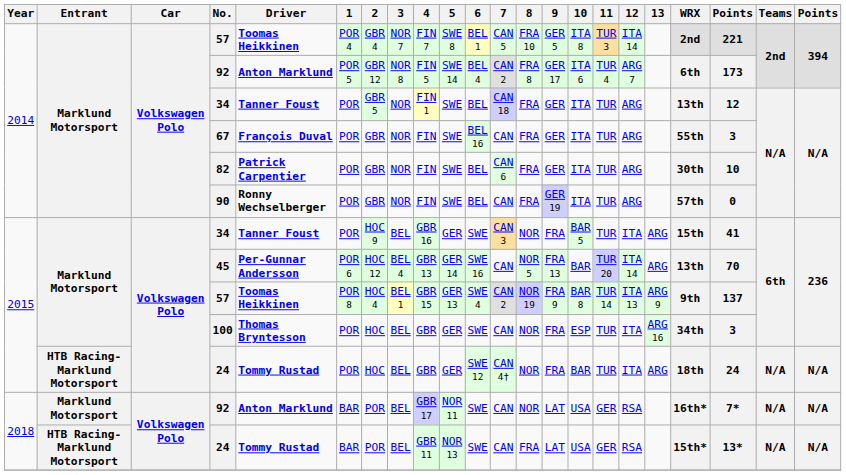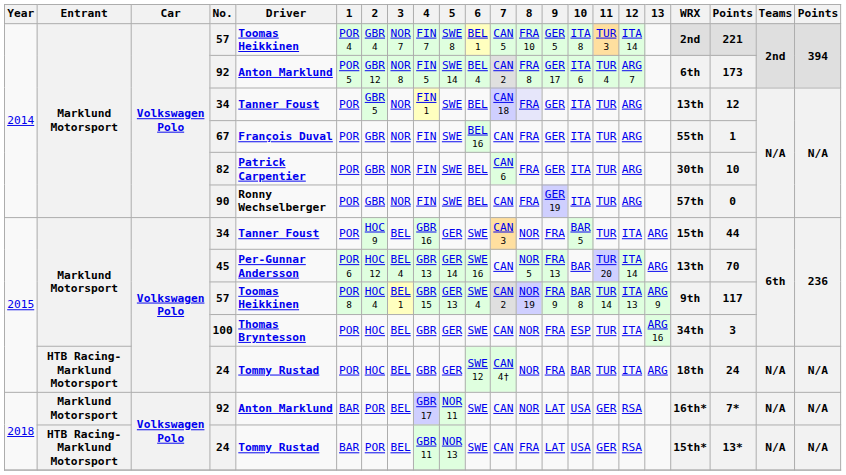 <table class="wikitable" border="1" style="text-align:center; font-size:90%;">
 <tr valign="top">
 <th>Year</th>
 <th>Entrant</th>
 <th>Car</th>
 <th>No.</th>
 <th>Driver</th>
 <th>1</th>
 <th>2</th>
 <th>3</th>
 <th>4</th>
 <th>5</th>
 <th>6</th>
 <th>7</th>
 <th>8</th>
 <th>9</th>
 <th>10</th>
 <th>11</th>
 <th>12</th>
 <th>13</th>
 <th>WRX</th>
 <th>Points</th>
 <th>Teams</th>
 <th>Points</th>
 </tr>
 <tr>
 <td rowspan=6><a href='#'>2014</a></td>
 <th rowspan=6 align="left">Marklund Motorsport</th>
 <th rowspan=6 align="left"><a href='#'>Volkswagen Polo</a></th>
 <th>57</th>
 <td align="left"> <strong><a href='#'>Toomas Heikkinen</a></strong></td>
 <td style="background:#DFFFDF;"><a href='#'>POR</a><br><small>4</small></td>
 <td style="background:#DFFFDF;"><a href='#'>GBR</a><br><small>4</small></td>
 <td style="background:#DFFFDF;"><a href='#'>NOR</a><br><small>7</small></td>
 <td style="background:#DFFFDF;"><a href='#'>FIN</a><br><small>7</small></td>
 <td style="background:#DFFFDF;"><a href='#'>SWE</a><br><small>8</small></td>
 <td style="background:#FFFFBF;"><a href='#'>BEL</a><br><small>1</small></td>
 <td style="background:#DFFFDF;"><a href='#'>CAN</a><br><small>5</small></td>
 <td style="background:#DFFFDF;"><a href='#'>FRA</a><br><small>10</small></td>
 <td style="background:#DFFFDF;"><a href='#'>GER</a><br><small>5</small></td>
 <td style="background:#DFFFDF;"><a href='#'>ITA</a><br><small>8</small></td>
 <td style="background:#FFDF9F;"><a href='#'>TUR</a><br><small>3</small></td>
 <td style="background:#DFFFDF;"><a href='#'>ITA</a><br><small>14</small></td>
 <td></td>
 <td style="background:#DFDFDF;"><strong>2nd</strong></td>
 <td style="background:#DFDFDF;"><strong>221</strong></td>
 <td rowspan=2 style="background:#DFDFDF;"><strong>2nd</strong></td>
 <td rowspan=2 style="background:#DFDFDF;"><strong>394</strong></td>
 </tr>
 <tr>
 <th>92</th>
 <td align="left"> <strong><a href='#'>Anton Marklund</a></strong></td>
 <td style="background:#DFFFDF;"><a href='#'>POR</a><br><small>5</small></td>
 <td style="background:#DFFFDF;"><a href='#'>GBR</a><br><small>12</small></td>
 <td style="background:#DFFFDF;"><a href='#'>NOR</a><br><small>8</small></td>
 <td style="background:#DFFFDF;"><a href='#'>FIN</a><br><small>5</small></td>
 <td style="background:#DFFFDF;"><a href='#'>SWE</a><br><small>14</small></td>
 <td style="background:#DFFFDF;"><a href='#'>BEL</a><br><small>4</small></td>
 <td style="background:#DFDFDF;"><a href='#'>CAN</a><br><small>2</small></td>
 <td style="background:#DFFFDF;"><a href='#'>FRA</a><br><small>8</small></td>
 <td style="background:#DFFFDF;"><a href='#'>GER</a><br><small>17</small></td>
 <td style="background:#DFFFDF;"><a href='#'>ITA</a><br><small>6</small></td>
 <td style="background:#DFFFDF;"><a href='#'>TUR</a><br><small>4</small></td>
 <td style="background:#DFFFDF;"><a href='#'>ARG</a><br><small>7</small></td>
 <td></td>
 <th>6th</th>
 <th>173</th>
 </tr>
 <tr>
 <th>34</th>
 <td align="left"> <strong><a href='#'>Tanner Foust</a></strong></td>
 <td><a href='#'>POR</a><br><small></small></td>
 <td style="background:#DFFFDF;"><a href='#'>GBR</a><br><small>5</small></td>
 <td><a href='#'>NOR</a><br><small></small></td>
 <td style="background:#FFFFBF;"><a href='#'>FIN</a><br><small>1</small></td>
 <td><a href='#'>SWE</a><br><small></small></td>
 <td><a href='#'>BEL</a><br><small></small></td>
 <td style="background:#CFCFFF;"><a href='#'>CAN</a><br><small>18</small></td>
-<td><a href='#'>FRA</a><br><small></small></td>
+<td style="background: lavender;"><a href='#'>FRA</a><br><small></small></td>
 <td><a href='#'>GER</a><br><small></small></td>
 <td><a href='#'>ITA</a><br><small></small></td>
 <td><a href='#'>TUR</a><br><small></small></td>
 <td><a href='#'>ARG</a><br><small></small></td>
 <td></td>
 <th>13th</th>
 <th>12</th>
 <th rowspan=4>N/A</th>
 <th rowspan=4>N/A</th>
 </tr>
 <tr>
 <th>67</th>
 <td align="left"> <strong><a href='#'>François Duval</a></strong></td>
 <td><a href='#'>POR</a><br></td>
 <td><a href='#'>GBR</a><br></td>
 <td><a href='#'>NOR</a><br></td>
 <td><a href='#'>FIN</a><br></td>
 <td><a href='#'>SWE</a><br></td>
 <td style="background:#DFFFDF;"><a href='#'>BEL</a><br><small>16</small></td>
 <td><a href='#'>CAN</a><br></td>
 <td><a href='#'>FRA</a><br></td>
 <td><a href='#'>GER</a><br></td>
 <td><a href='#'>ITA</a><br></td>
 <td><a href='#'>TUR</a><br></td>
 <td><a href='#'>ARG</a><br></td>
 <td></td>
 <th>55th</th>
-<th>3</th>
+<th>1</th>
 </tr>
 <tr>
 <th>82</th>
 <td align="left"> <strong><a href='#'>Patrick Carpentier</a></strong></td>
 <td><a href='#'>POR</a><br></td>
 <td><a href='#'>GBR</a><br></td>
 <td><a href='#'>NOR</a><br></td>
 <td><a href='#'>FIN</a><br></td>
 <td><a href='#'>SWE</a><br></td>
 <td><a href='#'>BEL</a><br></td>
 <td style="background:#DFFFDF;"><a href='#'>CAN</a><br><small>6</small></td>
 <td><a href='#'>FRA</a><br></td>
 <td><a href='#'>GER</a><br></td>
 <td><a href='#'>ITA</a><br></td>
 <td><a href='#'>TUR</a><br></td>
 <td><a href='#'>ARG</a><br></td>
 <td></td>
 <th>30th</th>
 <th>10</th>
 </tr>
 <tr>
 <th>90</th>
 <td align="left"> <strong>Ronny Wechselberger</strong></td>
 <td><a href='#'>POR</a><br></td>
 <td><a href='#'>GBR</a><br></td>
 <td><a href='#'>NOR</a><br></td>
 <td><a href='#'>FIN</a><br></td>
 <td><a href='#'>SWE</a><br></td>
 <td><a href='#'>BEL</a><br></td>
 <td><a href='#'>CAN</a><br></td>
 <td><a href='#'>FRA</a><br></td>
 <td style="background:#CFCFFF;"><a href='#'>GER</a><br><small>19</small></td>
 <td><a href='#'>ITA</a><br></td>
 <td><a href='#'>TUR</a><br></td>
 <td><a href='#'>ARG</a><br></td>
 <td></td>
 <th>57th</th>
 <th>0</th>
 </tr>
 <tr>
 <td rowspan=5><a href='#'>2015</a></td>
 <th rowspan=4>Marklund Motorsport</th>
 <th rowspan=5><a href='#'>Volkswagen Polo</a></th>
 <th>34</th>
 <td align="left"> <strong><a href='#'>Tanner Foust</a></strong></td>
 <td><a href='#'>POR</a><br></td>
 <td style="background:#DFFFDF;"><a href='#'>HOC</a><br><small>9</small></td>
 <td><a href='#'>BEL</a><br></td>
 <td style="background:#DFFFDF;"><a href='#'>GBR</a><br><small>16</small></td>
 <td><a href='#'>GER</a><br><small></small></td>
 <td><a href='#'>SWE</a><br><small></small></td>
 <td style="background:#FFDF9F;"><a href='#'>CAN</a><br><small>3</small></td>
 <td><a href='#'>NOR</a><br><small></small></td>
 <td><a href='#'>FRA</a><br><small></small></td>
 <td style="background:#DFFFDF;"><a href='#'>BAR</a><br><small>5</small></td>
 <td><a href='#'>TUR</a><br><small></small></td>
 <td><a href='#'>ITA</a><br><small></small></td>
 <td><a href='#'>ARG</a><br><small></small></td>
 <th>15th</th>
-<th>41</th>
+<th>44</th>
 <th rowspan=4>6th</th>
 <th rowspan=4>236</th>
 </tr>
 <tr>
 <th>45</th>
 <td align="left"> <strong><a href='#'>Per-Gunnar Andersson</a></strong></td>
 <td style="background:#DFFFDF;"><a href='#'>POR</a><br><small>6</small></td>
 <td style="background:#DFFFDF;"><a href='#'>HOC</a><br><small>12</small></td>
 <td style="background:#DFFFDF;"><a href='#'>BEL</a><br><small>4</small></td>
 <td style="background:#DFFFDF;"><a href='#'>GBR</a><br><small>13</small></td>
 <td style="background:#DFFFDF;"><a href='#'>GER</a><br><small>14</small></td>
 <td style="background:#DFFFDF;"><a href='#'>SWE</a><br><small>16</small></td>
 <td><a href='#'>CAN</a><br><small></small></td>
 <td style="background:#DFFFDF;"><a href='#'>NOR</a><br><small>5</small></td>
 <td style="background:#DFFFDF;"><a href='#'>FRA</a><br><small>13</small></td>
 <td><a href='#'>BAR</a><br><small></small></td>
 <td style="background:#CFCFFF;"><a href='#'>TUR</a><br><small>20</small></td>
 <td style="background:#DFFFDF;"><a href='#'>ITA</a><br><small>14</small></td>
 <td><a href='#'>ARG</a><br></td>
 <th>13th</th>
 <th>70</th>
 </tr>
 <tr>
 <th>57</th>
 <td align="left"> <strong><a href='#'>Toomas Heikkinen</a></strong></td>
 <td style="background:#DFFFDF;"><a href='#'>POR</a><br><small>8</small></td>
 <td style="background:#DFFFDF;"><a href='#'>HOC</a><br><small>4</small></td>
 <td style="background:#FFFFBF;"><a href='#'>BEL</a><br><small>1</small></td>
 <td style="background:#DFFFDF;"><a href='#'>GBR</a><br><small>15</small></td>
 <td style="background:#DFFFDF;"><a href='#'>GER</a><br><small>13</small></td>
 <td style="background:#DFFFDF;"><a href='#'>SWE</a><br><small>4</small></td>
 <td style="background:#DFDFDF;"><a href='#'>CAN</a><br><small>2</small></td>
 <td style="background:#CFCFFF;"><a href='#'>NOR</a><br><small>19</small></td>
 <td style="background:#DFFFDF;"><a href='#'>FRA</a><br><small>9</small></td>
 <td style="background:#DFFFDF;"><a href='#'>BAR</a><br><small>8</small></td>
 <td style="background:#DFFFDF;"><a href='#'>TUR</a><br><small>14</small></td>
 <td style="background:#DFFFDF;"><a href='#'>ITA</a><br><small>13</small></td>
 <td style="background:#DFFFDF;"><a href='#'>ARG</a><br><small>9</small></td>
 <th>9th</th>
-<th>137</th>
+<th>117</th>
 </tr>
 <tr>
 <th>100</th>
 <td align="left"> <strong><a href='#'>Thomas Bryntesson</a></strong></td>
 <td><a href='#'>POR</a><br><small></small></td>
 <td><a href='#'>HOC</a><br><small></small></td>
 <td><a href='#'>BEL</a><br><small></small></td>
 <td><a href='#'>GBR</a><br><small></small></td>
 <td><a href='#'>GER</a><br><small></small></td>
 <td><a href='#'>SWE</a><br><small></small></td>
 <td><a href='#'>CAN</a><br><small></small></td>
 <td><a href='#'>NOR</a><br><small></small></td>
 <td><a href='#'>FRA</a><br><small></small></td>
 <td><a href='#'>ESP</a><br><small></small></td>
 <td><a href='#'>TUR</a><br><small></small></td>
 <td><a href='#'>ITA</a><br><small></small></td>
 <td style="background:#DFFFDF;"><a href='#'>ARG</a><br><small>16</small></td>
 <th>34th</th>
 <th>3</th>
 </tr>
 <tr>
 <th>HTB Racing-Marklund Motorsport</th>
 <th>24</th>
 <td align="left"> <strong><a href='#'>Tommy Rustad</a></strong></td>
 <td><a href='#'>POR</a><br><small></small></td>
 <td><a href='#'>HOC</a><br><small></small></td>
 <td><a href='#'>BEL</a><br><small></small></td>
 <td><a href='#'>GBR</a><br><small></small></td>
 <td><a href='#'>GER</a><br><small></small></td>
 <td style="background:#DFFFDF;"><a href='#'>SWE</a><br><small>12</small></td>
 <td style="background:#DFFFDF;"><a href='#'>CAN</a><br><small>4†</small></td>
 <td><a href='#'>NOR</a><br><small></small></td>
 <td><a href='#'>FRA</a><br><small></small></td>
 <td><a href='#'>BAR</a><br><small></small></td>
 <td><a href='#'>TUR</a><br><small></small></td>
 <td><a href='#'>ITA</a><br><small></small></td>
 <td><a href='#'>ARG</a><br><small></small></td>
 <th>18th</th>
 <th>24</th>
 <th>N/A</th>
 <th>N/A</th>
 </tr>
 <tr>
 <td rowspan=2><a href='#'>2018</a></td>
 <th rowspan=1>Marklund Motorsport</th>
 <th rowspan=2><a href='#'>Volkswagen Polo</a></th>
 <th>92</th>
 <td align="left"> <strong><a href='#'>Anton Marklund</a></strong></td>
 <td><a href='#'>BAR</a><br><small></small></td>
 <td><a href='#'>POR</a><br><small></small></td>
 <td><a href='#'>BEL</a><br><small></small></td>
 <td style="background:#CFCFFF;"><a href='#'>GBR</a><br><small>17</small></td>
 <td style="background:#DFFFDF;"><a href='#'>NOR</a><br><small>11</small></td>
 <td><a href='#'>SWE</a><br><small></small></td>
 <td><a href='#'>CAN</a><br><small></small></td>
 <td><a href='#'>NOR</a><br><small></small></td>
 <td><a href='#'>LAT</a><br><small></small></td>
 <td><a href='#'>USA</a><br><small></small></td>
 <td><a href='#'>GER</a><br><small></small></td>
 <td><a href='#'>RSA</a><br><small></small></td>
 <td></td>
 <th>16th*</th>
 <th>7*</th>
 <th>N/A</th>
 <th>N/A</th>
 </tr>
 <tr>
 <th>HTB Racing-Marklund Motorsport</th>
 <th>24</th>
 <td align="left"> <strong><a href='#'>Tommy Rustad</a></strong></td>
 <td><a href='#'>BAR</a><br><small></small></td>
 <td><a href='#'>POR</a><br><small></small></td>
 <td><a href='#'>BEL</a><br><small></small></td>
 <td style="background:#DFFFDF;"><a href='#'>GBR</a><br><small>11</small></td>
 <td style="background:#DFFFDF;"><a href='#'>NOR</a><br><small>13</small></td>
 <td><a href='#'>SWE</a><br><small></small></td>
 <td><a href='#'>CAN</a><br><small></small></td>
 <td><a href='#'>FRA</a><br><small></small></td>
 <td><a href='#'>LAT</a><br><small></small></td>
 <td><a href='#'>USA</a><br><small></small></td>
 <td><a href='#'>GER</a><br><small></small></td>
 <td><a href='#'>RSA</a><br><small></small></td>
 <td></td>
 <th>15th*</th>
 <th>13*</th>
 <th>N/A</th>
 <th>N/A</th>
 </tr>
 <tr>
 </tr>
 </table>
